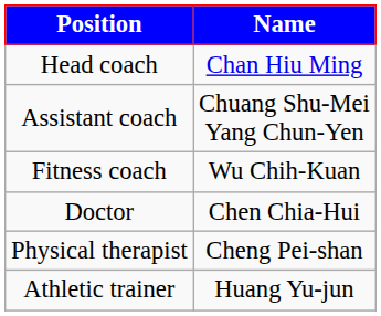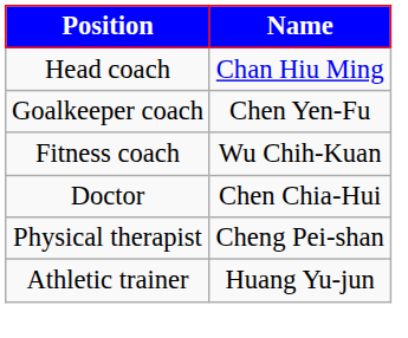 <table class = "wikitable" style = "text-align:center;">
 <tr>
 <th style="background:blue; color:white; border:1px solid red">Position</th>
 <th style="background:blue; color:white; border:1px solid red">Name</th>
 </tr>
 <tr>
 <td>Head coach</td>
 <td> <a href='#'>Chan Hiu Ming</a></td>
 </tr>
 <tr>
-<td>Assistant coach</td>
-<td> Chuang Shu-Mei <br>  Yang Chun-Yen</td>
+<td>Goalkeeper coach</td>
+<td> Chen Yen-Fu</td>
 </tr>
 <tr>
 <td>Fitness coach</td>
 <td> Wu Chih-Kuan</td>
 </tr>
 <tr>
 <td>Doctor</td>
 <td> Chen Chia-Hui</td>
 </tr>
 <tr>
 <td>Physical therapist</td>
 <td> Cheng Pei-shan</td>
 </tr>
 <tr>
 <td>Athletic trainer</td>
 <td> Huang Yu-jun</td>
 </tr>
 </table>
